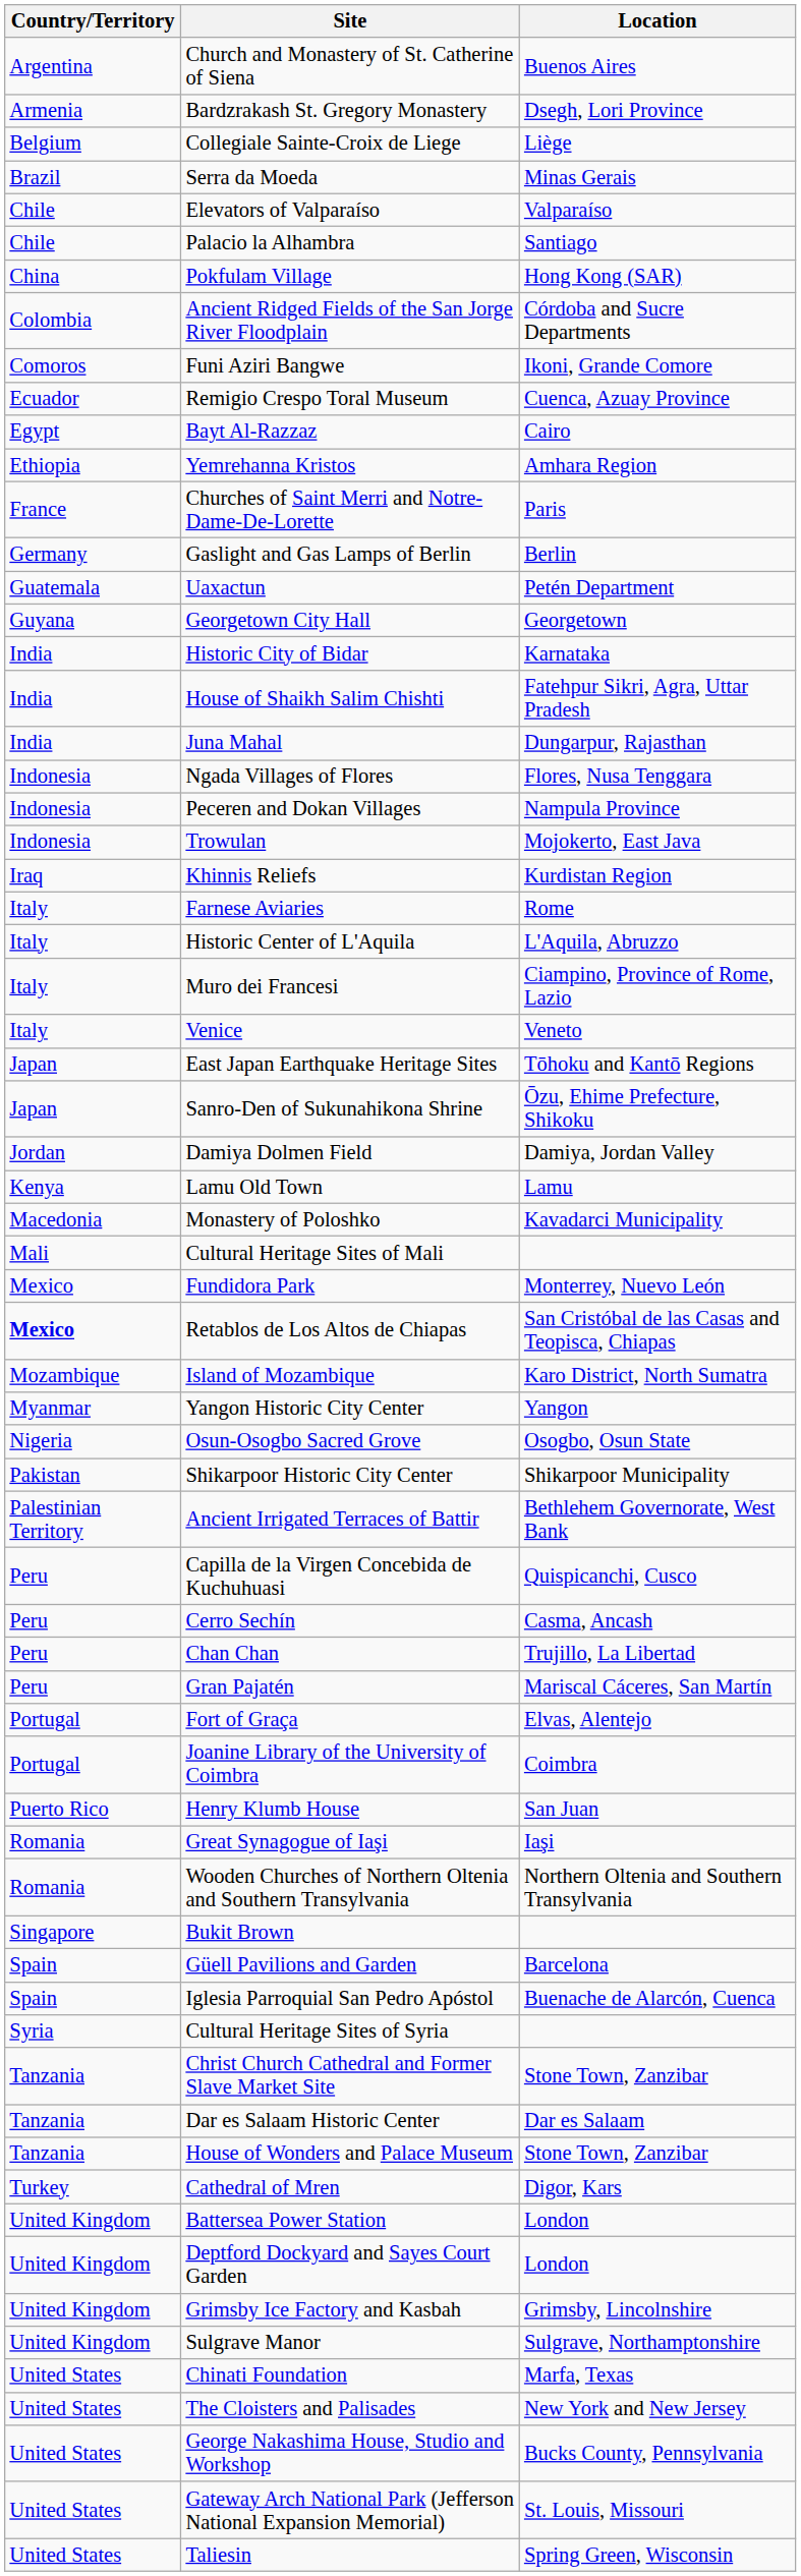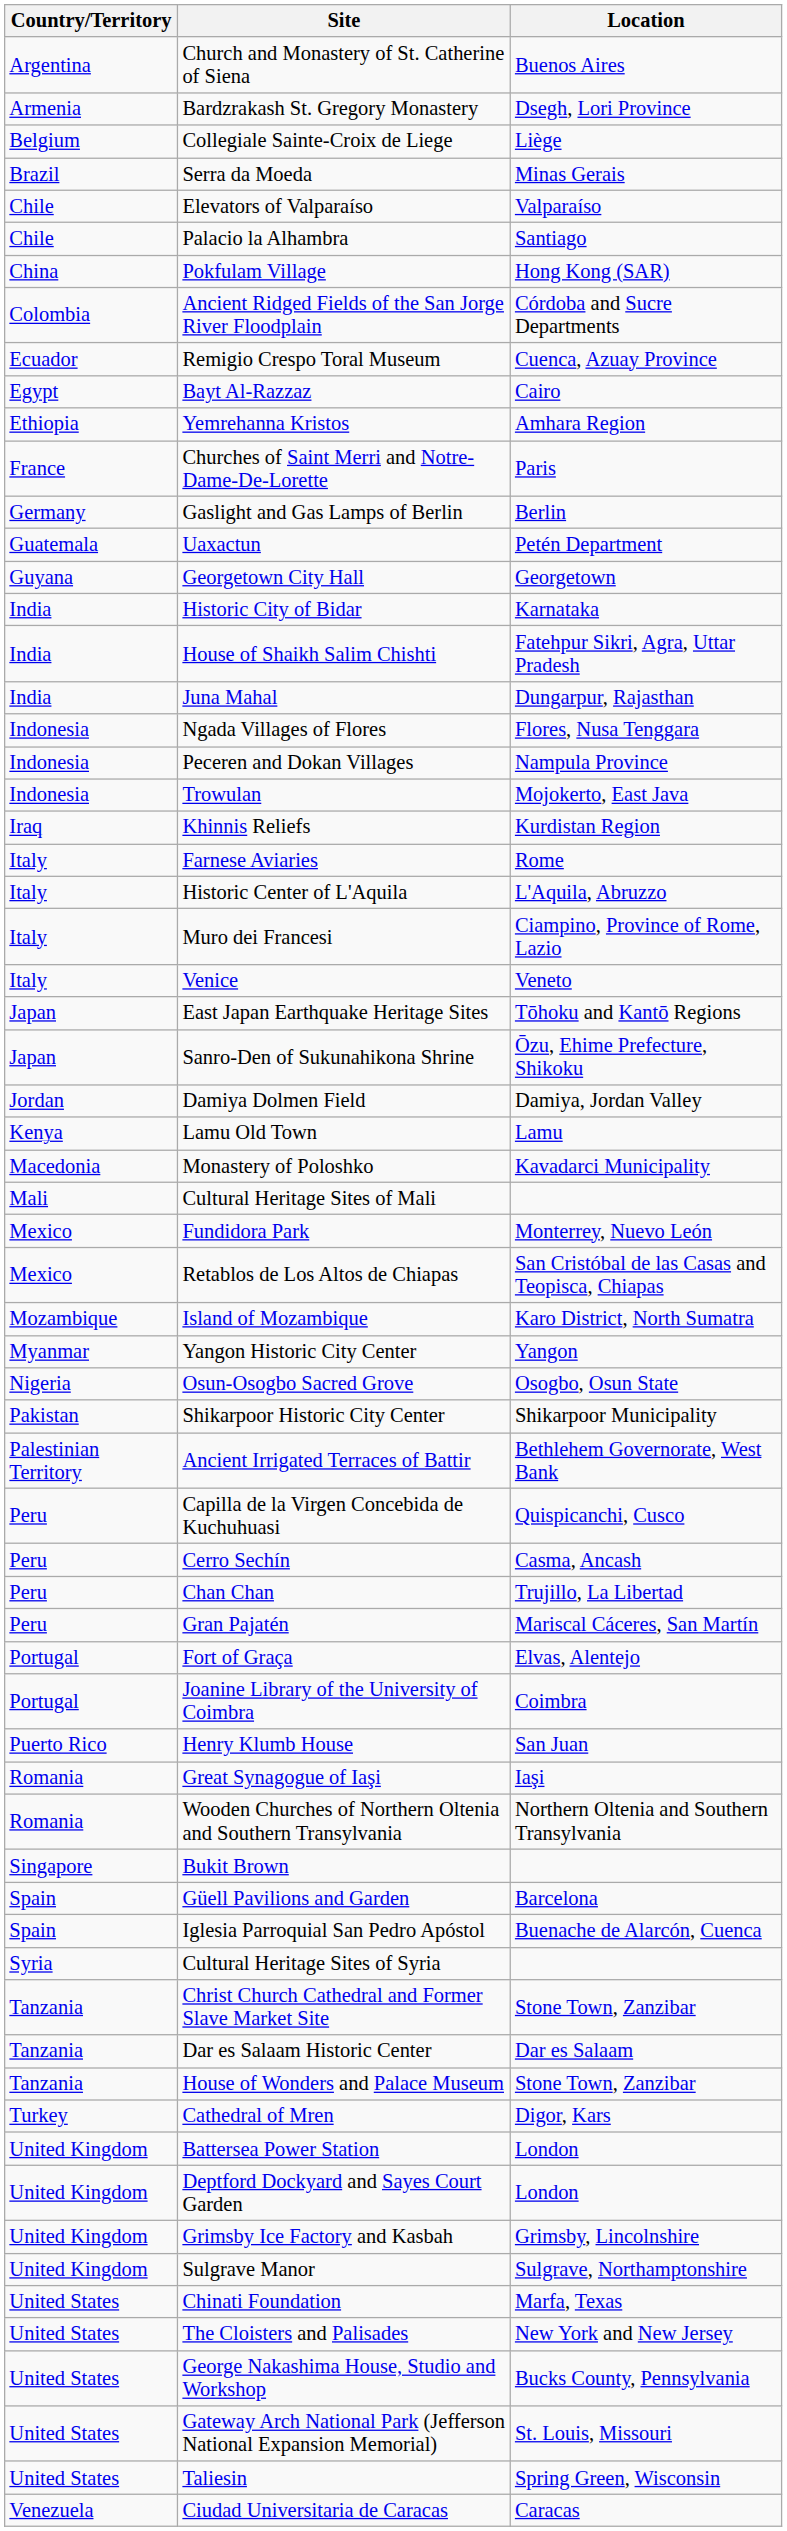 <table class="wikitable sortable">
 <tr>
 <th>Country/Territory</th>
 <th>Site</th>
 <th>Location</th>
 </tr>
 <tr>
 <td><a href='#'>Argentina</a></td>
 <td>Church and Monastery of St. Catherine of Siena</td>
 <td><a href='#'>Buenos Aires</a></td>
 </tr>
 <tr>
 <td><a href='#'>Armenia</a></td>
 <td>Bardzrakash St. Gregory Monastery</td>
 <td><a href='#'>Dsegh</a>, <a href='#'>Lori Province</a></td>
 </tr>
 <tr>
 <td><a href='#'>Belgium</a></td>
 <td>Collegiale Sainte-Croix de Liege</td>
 <td><a href='#'>Liège</a></td>
 </tr>
 <tr>
 <td><a href='#'>Brazil</a></td>
 <td>Serra da Moeda</td>
 <td><a href='#'>Minas Gerais</a></td>
 </tr>
 <tr>
 <td><a href='#'>Chile</a></td>
 <td>Elevators of Valparaíso</td>
 <td><a href='#'>Valparaíso</a></td>
 </tr>
 <tr>
 <td><a href='#'>Chile</a></td>
 <td>Palacio la Alhambra</td>
 <td><a href='#'>Santiago</a></td>
 </tr>
 <tr>
 <td><a href='#'>China</a></td>
 <td><a href='#'>Pokfulam Village</a></td>
 <td><a href='#'>Hong Kong (SAR)</a></td>
 </tr>
 <tr>
 <td><a href='#'>Colombia</a></td>
 <td><a href='#'>Ancient Ridged Fields of the San Jorge River Floodplain</a></td>
 <td><a href='#'>Córdoba</a> and <a href='#'>Sucre</a> Departments</td>
-</tr>
-<tr>
-<td><a href='#'>Comoros</a></td>
-<td>Funi Aziri Bangwe</td>
-<td><a href='#'>Ikoni</a>, <a href='#'>Grande Comore</a></td>
 </tr>
 <tr>
 <td><a href='#'>Ecuador</a></td>
 <td>Remigio Crespo Toral Museum</td>
 <td><a href='#'>Cuenca</a>, <a href='#'>Azuay Province</a></td>
 </tr>
 <tr>
 <td><a href='#'>Egypt</a></td>
 <td><a href='#'>Bayt Al-Razzaz</a></td>
 <td><a href='#'>Cairo</a></td>
 </tr>
 <tr>
 <td><a href='#'>Ethiopia</a></td>
 <td><a href='#'>Yemrehanna Kristos</a></td>
 <td><a href='#'>Amhara Region</a></td>
 </tr>
 <tr>
 <td><a href='#'>France</a></td>
 <td>Churches of <a href='#'>Saint Merri</a> and <a href='#'>Notre-Dame-De-Lorette</a></td>
 <td><a href='#'>Paris</a></td>
 </tr>
 <tr>
 <td><a href='#'>Germany</a></td>
 <td>Gaslight and Gas Lamps of Berlin</td>
 <td><a href='#'>Berlin</a></td>
 </tr>
 <tr>
 <td><a href='#'>Guatemala</a></td>
 <td><a href='#'>Uaxactun</a></td>
 <td><a href='#'>Petén Department</a></td>
 </tr>
 <tr>
 <td><a href='#'>Guyana</a></td>
 <td><a href='#'>Georgetown City Hall</a></td>
 <td><a href='#'>Georgetown</a></td>
 </tr>
 <tr>
 <td><a href='#'>India</a></td>
 <td><a href='#'>Historic City of Bidar</a></td>
 <td><a href='#'>Karnataka</a></td>
 </tr>
 <tr>
 <td><a href='#'>India</a></td>
 <td><a href='#'>House of Shaikh Salim Chishti</a></td>
 <td><a href='#'>Fatehpur Sikri</a>, <a href='#'>Agra</a>, <a href='#'>Uttar Pradesh</a></td>
 </tr>
 <tr>
 <td><a href='#'>India</a></td>
 <td><a href='#'>Juna Mahal</a></td>
 <td><a href='#'>Dungarpur</a>, <a href='#'>Rajasthan</a></td>
 </tr>
 <tr>
 <td><a href='#'>Indonesia</a></td>
 <td>Ngada Villages of Flores</td>
 <td><a href='#'>Flores</a>, <a href='#'>Nusa Tenggara</a></td>
 </tr>
 <tr>
 <td><a href='#'>Indonesia</a></td>
 <td>Peceren and Dokan Villages</td>
 <td><a href='#'>Nampula Province</a></td>
 </tr>
 <tr>
 <td><a href='#'>Indonesia</a></td>
 <td><a href='#'>Trowulan</a></td>
 <td><a href='#'>Mojokerto</a>, <a href='#'>East Java</a></td>
 </tr>
 <tr>
 <td><a href='#'>Iraq</a></td>
 <td><a href='#'>Khinnis</a> Reliefs</td>
 <td><a href='#'>Kurdistan Region</a></td>
 </tr>
 <tr>
 <td><a href='#'>Italy</a></td>
 <td><a href='#'>Farnese Aviaries</a></td>
 <td><a href='#'>Rome</a></td>
 </tr>
 <tr>
 <td><a href='#'>Italy</a></td>
 <td>Historic Center of L'Aquila</td>
 <td><a href='#'>L'Aquila</a>, <a href='#'>Abruzzo</a></td>
 </tr>
 <tr>
 <td><a href='#'>Italy</a></td>
 <td>Muro dei Francesi</td>
 <td><a href='#'>Ciampino</a>, <a href='#'>Province of Rome</a>, <a href='#'>Lazio</a></td>
 </tr>
 <tr>
 <td><a href='#'>Italy</a></td>
 <td><a href='#'>Venice</a></td>
 <td><a href='#'>Veneto</a></td>
 </tr>
 <tr>
 <td><a href='#'>Japan</a></td>
 <td>East Japan Earthquake Heritage Sites</td>
 <td><a href='#'>Tōhoku</a> and <a href='#'>Kantō</a> Regions</td>
 </tr>
 <tr>
 <td><a href='#'>Japan</a></td>
 <td>Sanro-Den of Sukunahikona Shrine</td>
 <td><a href='#'>Ōzu</a>, <a href='#'>Ehime Prefecture</a>, <a href='#'>Shikoku</a></td>
 </tr>
 <tr>
 <td><a href='#'>Jordan</a></td>
 <td>Damiya Dolmen Field</td>
 <td>Damiya, Jordan Valley</td>
 </tr>
 <tr>
 <td><a href='#'>Kenya</a></td>
 <td>Lamu Old Town</td>
 <td><a href='#'>Lamu</a></td>
 </tr>
 <tr>
 <td><a href='#'>Macedonia</a></td>
 <td>Monastery of Poloshko</td>
 <td><a href='#'>Kavadarci Municipality</a></td>
 </tr>
 <tr>
 <td><a href='#'>Mali</a></td>
 <td>Cultural Heritage Sites of Mali</td>
 <td></td>
 </tr>
 <tr>
 <td><a href='#'>Mexico</a></td>
 <td><a href='#'>Fundidora Park</a></td>
 <td><a href='#'>Monterrey</a>, <a href='#'>Nuevo León</a></td>
 </tr>
 <tr>
-<td><strong><a href='#'>Mexico</a></strong></td>
+<td><a href='#'>Mexico</a></td>
 <td>Retablos de Los Altos de Chiapas</td>
 <td><a href='#'>San Cristóbal de las Casas</a> and <a href='#'>Teopisca</a>, <a href='#'>Chiapas</a></td>
 </tr>
 <tr>
 <td><a href='#'>Mozambique</a></td>
 <td><a href='#'>Island of Mozambique</a></td>
 <td><a href='#'>Karo District</a>, <a href='#'>North Sumatra</a></td>
 </tr>
 <tr>
 <td><a href='#'>Myanmar</a></td>
 <td>Yangon Historic City Center</td>
 <td><a href='#'>Yangon</a></td>
 </tr>
 <tr>
 <td><a href='#'>Nigeria</a></td>
 <td><a href='#'>Osun-Osogbo Sacred Grove</a></td>
 <td><a href='#'>Osogbo</a>, <a href='#'>Osun State</a></td>
 </tr>
 <tr>
 <td><a href='#'>Pakistan</a></td>
 <td>Shikarpoor Historic City Center</td>
 <td>Shikarpoor Municipality</td>
 </tr>
 <tr>
 <td><a href='#'>Palestinian Territory</a></td>
 <td><a href='#'>Ancient Irrigated Terraces of Battir</a></td>
 <td><a href='#'>Bethlehem Governorate</a>, <a href='#'>West Bank</a></td>
 </tr>
 <tr>
 <td><a href='#'>Peru</a></td>
 <td>Capilla de la Virgen Concebida de Kuchuhuasi</td>
 <td><a href='#'>Quispicanchi</a>, <a href='#'>Cusco</a></td>
 </tr>
 <tr>
 <td><a href='#'>Peru</a></td>
 <td><a href='#'>Cerro Sechín</a></td>
 <td><a href='#'>Casma</a>, <a href='#'>Ancash</a></td>
 </tr>
 <tr>
 <td><a href='#'>Peru</a></td>
 <td><a href='#'>Chan Chan</a></td>
 <td><a href='#'>Trujillo</a>, <a href='#'>La Libertad</a></td>
 </tr>
 <tr>
 <td><a href='#'>Peru</a></td>
 <td><a href='#'>Gran Pajatén</a></td>
 <td><a href='#'>Mariscal Cáceres</a>, <a href='#'>San Martín</a></td>
 </tr>
 <tr>
 <td><a href='#'>Portugal</a></td>
 <td><a href='#'>Fort of Graça</a></td>
 <td><a href='#'>Elvas</a>, <a href='#'>Alentejo</a></td>
 </tr>
 <tr>
 <td><a href='#'>Portugal</a></td>
 <td><a href='#'>Joanine Library of the University of Coimbra</a></td>
 <td><a href='#'>Coimbra</a></td>
 </tr>
 <tr>
 <td><a href='#'>Puerto Rico</a></td>
 <td><a href='#'>Henry Klumb House</a></td>
 <td><a href='#'>San Juan</a></td>
 </tr>
 <tr>
 <td><a href='#'>Romania</a></td>
 <td><a href='#'>Great Synagogue of Iaşi</a></td>
 <td><a href='#'>Iaşi</a></td>
 </tr>
 <tr>
 <td><a href='#'>Romania</a></td>
 <td>Wooden Churches of Northern Oltenia and Southern Transylvania</td>
 <td>Northern Oltenia and Southern Transylvania</td>
 </tr>
 <tr>
 <td><a href='#'>Singapore</a></td>
 <td><a href='#'>Bukit Brown</a></td>
 <td></td>
 </tr>
 <tr>
 <td><a href='#'>Spain</a></td>
 <td><a href='#'>Güell Pavilions and Garden</a></td>
 <td><a href='#'>Barcelona</a></td>
 </tr>
 <tr>
 <td><a href='#'>Spain</a></td>
 <td>Iglesia Parroquial San Pedro Apóstol</td>
 <td><a href='#'>Buenache de Alarcón</a>, <a href='#'>Cuenca</a></td>
 </tr>
 <tr>
 <td><a href='#'>Syria</a></td>
 <td>Cultural Heritage Sites of Syria</td>
 <td></td>
 </tr>
 <tr>
 <td><a href='#'>Tanzania</a></td>
 <td><a href='#'>Christ Church Cathedral and Former Slave Market Site</a></td>
 <td><a href='#'>Stone Town</a>, <a href='#'>Zanzibar</a></td>
 </tr>
 <tr>
 <td><a href='#'>Tanzania</a></td>
 <td>Dar es Salaam Historic Center</td>
 <td><a href='#'>Dar es Salaam</a></td>
 </tr>
 <tr>
 <td><a href='#'>Tanzania</a></td>
 <td><a href='#'>House of Wonders</a> and <a href='#'>Palace Museum</a></td>
 <td><a href='#'>Stone Town</a>, <a href='#'>Zanzibar</a></td>
 </tr>
 <tr>
 <td><a href='#'>Turkey</a></td>
 <td><a href='#'>Cathedral of Mren</a></td>
 <td><a href='#'>Digor</a>, <a href='#'>Kars</a></td>
 </tr>
 <tr>
 <td><a href='#'>United Kingdom</a></td>
 <td><a href='#'>Battersea Power Station</a></td>
 <td><a href='#'>London</a></td>
 </tr>
 <tr>
 <td><a href='#'>United Kingdom</a></td>
 <td><a href='#'>Deptford Dockyard</a> and <a href='#'>Sayes Court</a> Garden</td>
 <td><a href='#'>London</a></td>
 </tr>
 <tr>
 <td><a href='#'>United Kingdom</a></td>
 <td><a href='#'>Grimsby Ice Factory</a> and Kasbah</td>
 <td><a href='#'>Grimsby</a>, <a href='#'>Lincolnshire</a></td>
 </tr>
 <tr>
 <td><a href='#'>United Kingdom</a></td>
 <td>Sulgrave Manor</td>
 <td><a href='#'>Sulgrave</a>, <a href='#'>Northamptonshire</a></td>
 </tr>
 <tr>
 <td><a href='#'>United States</a></td>
 <td><a href='#'>Chinati Foundation</a></td>
 <td><a href='#'>Marfa</a>, <a href='#'>Texas</a></td>
 </tr>
 <tr>
 <td><a href='#'>United States</a></td>
 <td><a href='#'>The Cloisters</a> and <a href='#'>Palisades</a></td>
 <td><a href='#'>New York</a> and <a href='#'>New Jersey</a></td>
 </tr>
 <tr>
 <td><a href='#'>United States</a></td>
 <td><a href='#'>George Nakashima House, Studio and Workshop</a></td>
 <td><a href='#'>Bucks County</a>, <a href='#'>Pennsylvania</a></td>
 </tr>
 <tr>
 <td><a href='#'>United States</a></td>
 <td><a href='#'>Gateway Arch National Park</a> (Jefferson National Expansion Memorial)</td>
 <td><a href='#'>St. Louis</a>, <a href='#'>Missouri</a></td>
 </tr>
 <tr>
 <td><a href='#'>United States</a></td>
 <td><a href='#'>Taliesin</a></td>
 <td><a href='#'>Spring Green</a>, <a href='#'>Wisconsin</a></td>
 </tr>
+<tr>
+<td><a href='#'>Venezuela</a></td>
+<td><a href='#'>Ciudad Universitaria de Caracas</a></td>
+<td><a href='#'>Caracas</a></td>
+</tr>
 </table>
